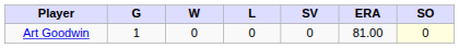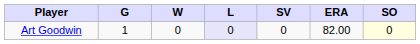 <table class="wikitable sortable">
 <tr>
 <th style="background:#ddf; width:16%;">Player</th>
 <th style="background:#ddf; width:9%;">G</th>
 <th style="background:#ddf; width:9%;">W</th>
 <th style="background:#ddf; width:9%;">L</th>
 <th style="background:#ddf; width:9%;">SV</th>
 <th style="background:#ddf; width:9%;">ERA</th>
 <th style="background:#ddf; width:9%;">SO</th>
 </tr>
 <tr align=center>
 <td><a href='#'>Art Goodwin</a></td>
 <td>1</td>
 <td>0</td>
+<td style="background: lavender;">0</td>
 <td>0</td>
-<td>0</td>
-<td>81.00</td>
+<td>82.00</td>
 <td style="background: lightyellow;">0</td>
 </tr>
 </table>
